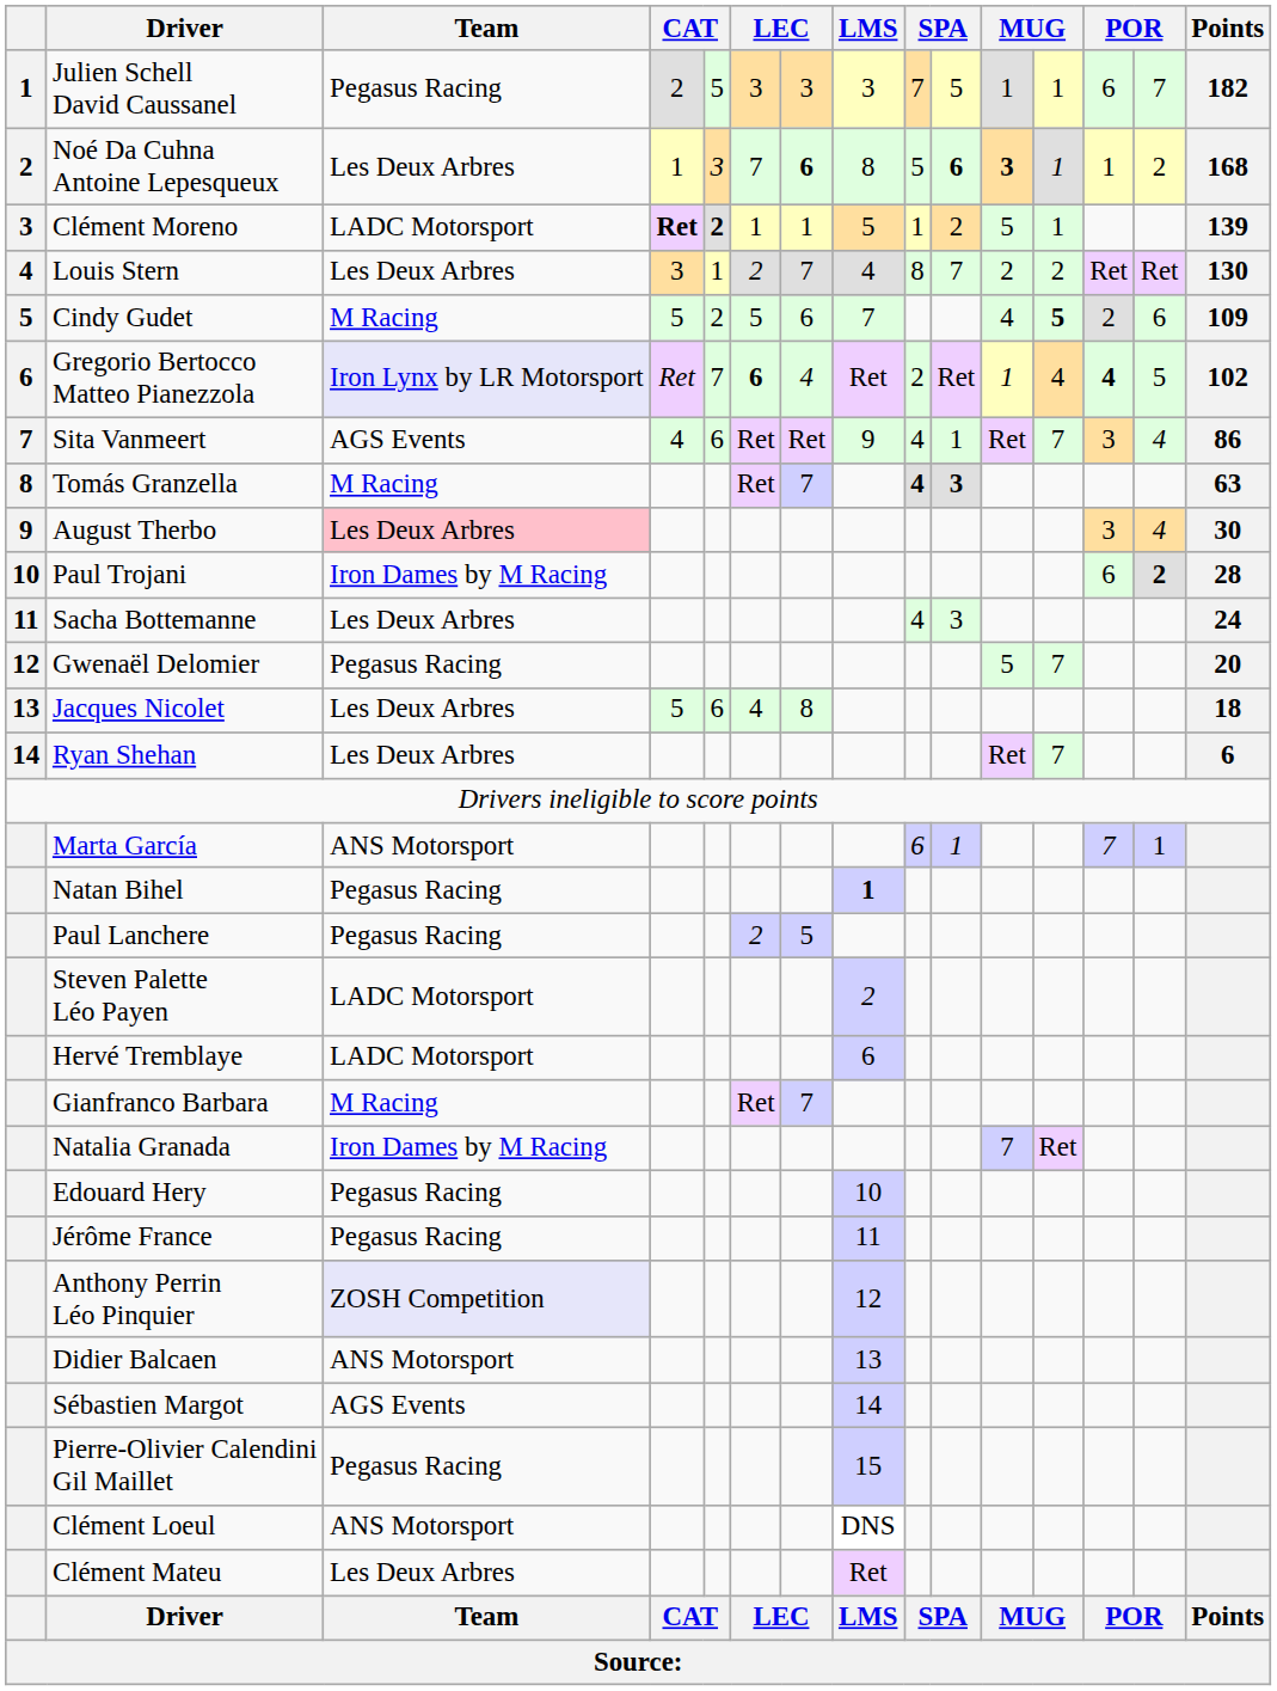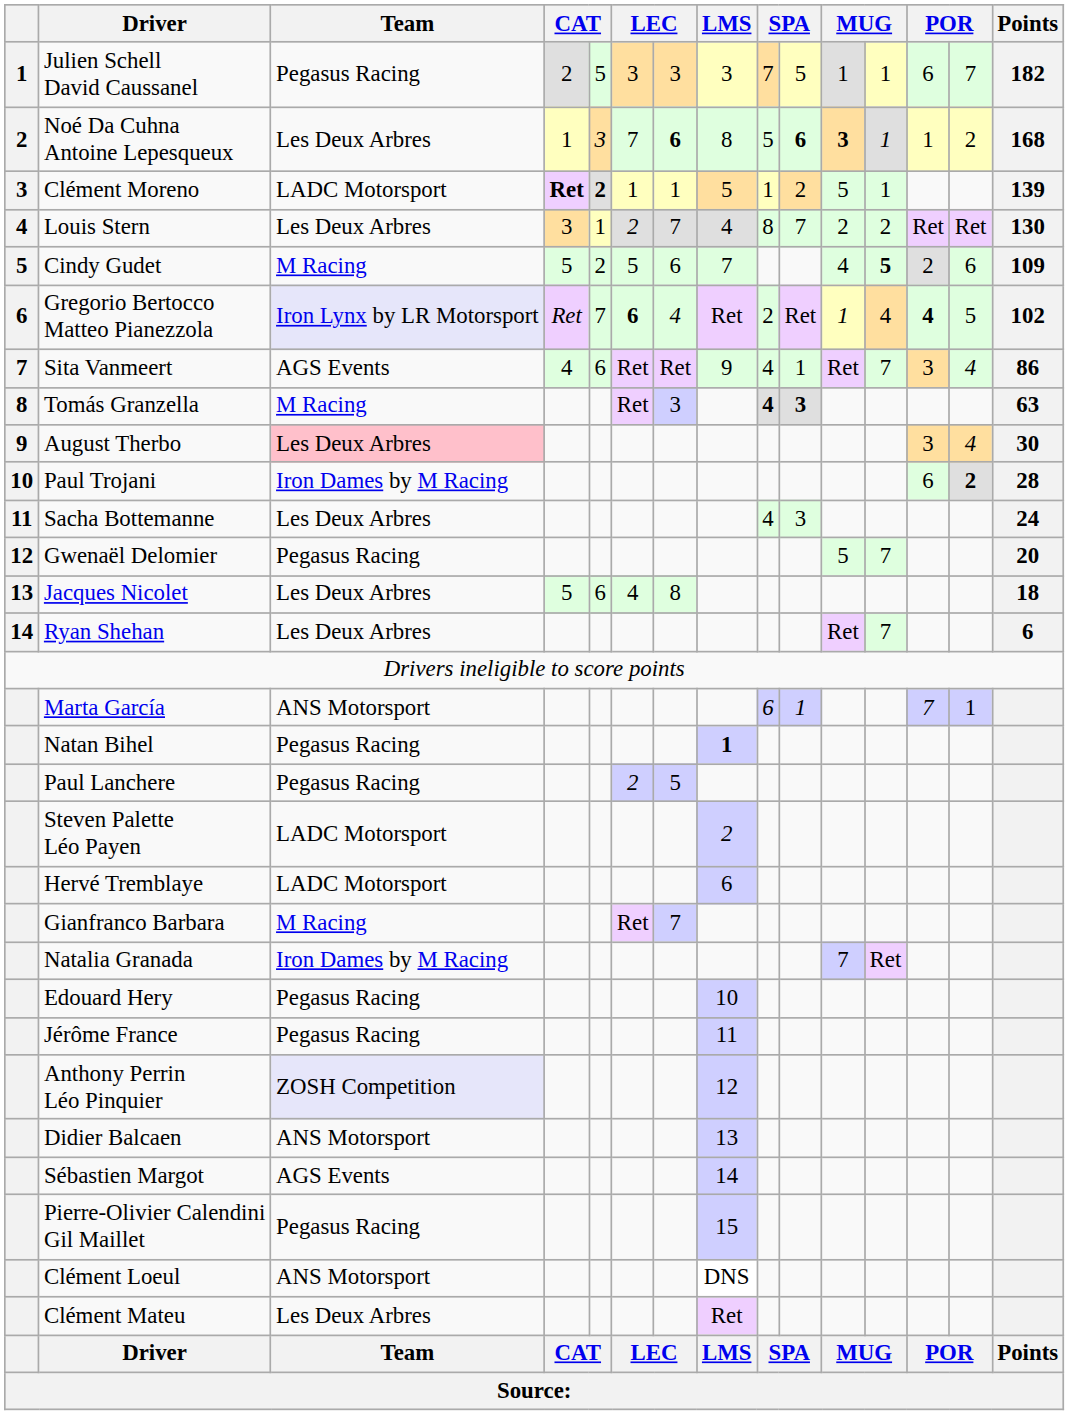 <table class="wikitable" style="font-size:85%; text-align:center">
 <tr>
 <th></th>
 <th>Driver</th>
 <th>Team</th>
 <th colspan="2"><a href='#'>CAT</a><br></th>
 <th colspan="2"><a href='#'>LEC</a><br></th>
 <th><a href='#'>LMS</a><br></th>
 <th colspan="2"><a href='#'>SPA</a><br></th>
 <th colspan="2"><a href='#'>MUG</a><br></th>
 <th colspan="2"><a href='#'>POR</a><br></th>
 <th>Points</th>
 </tr>
 <tr>
 <th>1</th>
 <td align="left"> Julien Schell<br> David Caussanel</td>
 <td align="left"> Pegasus Racing</td>
 <td style="background:#dfdfdf">2</td>
 <td style="background:#dfffdf">5</td>
 <td style="background:#ffdf9f">3</td>
 <td style="background:#ffdf9f">3</td>
 <td style="background:#ffffbf">3</td>
 <td style="background:#ffdf9f">7</td>
 <td style="background:#ffffbf">5</td>
 <td style="background:#dfdfdf">1</td>
 <td style="background:#ffffbf">1</td>
 <td style="background:#dfffdf">6</td>
 <td style="background:#dfffdf">7</td>
 <th>182</th>
 </tr>
 <tr>
 <th>2</th>
 <td align="left"> Noé Da Cuhna<br> Antoine Lepesqueux</td>
 <td align="left"> Les Deux Arbres</td>
 <td style="background:#ffffbf">1</td>
 <td style="background:#ffdf9f"><em>3</em></td>
 <td style="background:#dfffdf">7</td>
 <td style="background:#dfffdf"><strong>6</strong></td>
 <td style="background:#dfffdf">8</td>
 <td style="background:#dfffdf">5</td>
 <td style="background:#dfffdf"><strong>6</strong></td>
 <td style="background:#ffdf9f"><strong>3</strong></td>
 <td style="background:#dfdfdf"><em>1</em></td>
 <td style="background:#ffffbf">1</td>
 <td style="background:#ffffbf">2</td>
 <th>168</th>
 </tr>
 <tr>
 <th>3</th>
 <td align="left"> Clément Moreno</td>
 <td align="left"> LADC Motorsport</td>
 <td style="background:#efcfff"><strong>Ret</strong></td>
 <td style="background:#dfdfdf"><strong>2</strong></td>
 <td style="background:#ffffbf">1</td>
 <td style="background:#ffffbf">1</td>
 <td style="background:#ffdf9f">5</td>
 <td style="background:#ffffbf">1</td>
 <td style="background:#ffdf9f">2</td>
 <td style="background:#dfffdf">5</td>
 <td style="background:#dfffdf">1</td>
 <td></td>
 <td></td>
 <th>139</th>
 </tr>
 <tr>
 <th>4</th>
 <td align="left"> Louis Stern</td>
 <td align="left"> Les Deux Arbres</td>
 <td style="background:#ffdf9f">3</td>
 <td style="background:#ffffbf">1</td>
 <td style="background:#dfdfdf"><em>2</em></td>
 <td style="background:#dfdfdf">7</td>
 <td style="background:#dfdfdf">4</td>
 <td style="background:#dfffdf">8</td>
 <td style="background:#dfffdf">7</td>
 <td style="background:#dfffdf">2</td>
 <td style="background:#dfffdf">2</td>
 <td style="background:#efcfff">Ret</td>
 <td style="background:#efcfff">Ret</td>
 <th>130</th>
 </tr>
 <tr>
 <th>5</th>
 <td align="left"> Cindy Gudet</td>
 <td align="left"> <a href='#'>M Racing</a></td>
 <td style="background:#dfffdf">5</td>
 <td style="background:#dfffdf">2</td>
 <td style="background:#dfffdf">5</td>
 <td style="background:#dfffdf">6</td>
 <td style="background:#dfffdf">7</td>
 <td></td>
 <td></td>
 <td style="background:#dfffdf">4</td>
 <td style="background:#dfffdf"><strong>5</strong></td>
 <td style="background:#dfdfdf">2</td>
 <td style="background:#dfffdf">6</td>
 <th>109</th>
 </tr>
 <tr>
 <th>6</th>
 <td align="left"> Gregorio Bertocco<br> Matteo Pianezzola</td>
 <td align="left" style="background: lavender;"> <a href='#'>Iron Lynx</a> by LR Motorsport</td>
 <td style="background:#efcfff"><em>Ret</em></td>
 <td style="background:#dfffdf">7</td>
 <td style="background:#dfffdf"><strong>6</strong></td>
 <td style="background:#dfffdf"><em>4</em></td>
 <td style="background:#efcfff">Ret</td>
 <td style="background:#dfffdf">2</td>
 <td style="background:#efcfff">Ret</td>
 <td style="background:#ffffbf"><em>1</em></td>
 <td style="background:#ffdf9f">4</td>
 <td style="background:#dfffdf"><strong>4</strong></td>
 <td style="background:#dfffdf">5</td>
 <th>102</th>
 </tr>
 <tr>
 <th>7</th>
 <td align="left"> Sita Vanmeert</td>
 <td align="left"> AGS Events</td>
 <td style="background:#dfffdf">4</td>
 <td style="background:#dfffdf">6</td>
 <td style="background:#efcfff">Ret</td>
 <td style="background:#efcfff">Ret</td>
 <td style="background:#dfffdf">9</td>
 <td style="background:#dfffdf">4</td>
 <td style="background:#dfffdf">1</td>
 <td style="background:#efcfff">Ret</td>
 <td style="background:#dfffdf">7</td>
 <td style="background:#ffdf9f">3</td>
 <td style="background:#dfffdf"><em>4</em></td>
 <th>86</th>
 </tr>
 <tr>
 <th>8</th>
 <td align="left"> Tomás Granzella</td>
 <td align="left"> <a href='#'>M Racing</a></td>
 <td></td>
 <td></td>
 <td style="background:#efcfff">Ret</td>
-<td style="background:#cfcfff">7</td>
+<td style="background:#cfcfff">3</td>
 <td></td>
 <td style="background:#dfdfdf"><strong>4</strong></td>
 <td style="background:#dfdfdf"><strong>3</strong></td>
 <td></td>
 <td></td>
 <td></td>
 <td></td>
 <th>63</th>
 </tr>
 <tr>
 <th>9</th>
 <td align="left"> August Therbo</td>
 <td align="left" style="background: pink;"> Les Deux Arbres</td>
 <td></td>
 <td></td>
 <td></td>
 <td></td>
 <td></td>
 <td></td>
 <td></td>
 <td></td>
 <td></td>
 <td style="background:#ffdf9f">3</td>
 <td style="background:#ffdf9f"><em>4</em></td>
 <th>30</th>
 </tr>
 <tr>
 <th>10</th>
 <td align="left"> Paul Trojani</td>
 <td align="left"> <a href='#'>Iron Dames</a> by <a href='#'>M Racing</a></td>
 <td></td>
 <td></td>
 <td></td>
 <td></td>
 <td></td>
 <td></td>
 <td></td>
 <td></td>
 <td></td>
 <td style="background:#dfffdf">6</td>
 <td style="background:#dfdfdf"><strong>2</strong></td>
 <th>28</th>
 </tr>
 <tr>
 <th>11</th>
 <td align="left"> Sacha Bottemanne</td>
 <td align="left"> Les Deux Arbres</td>
 <td></td>
 <td></td>
 <td></td>
 <td></td>
 <td></td>
 <td style="background:#dfffdf">4</td>
 <td style="background:#dfffdf">3</td>
 <td></td>
 <td></td>
 <td></td>
 <td></td>
 <th>24</th>
 </tr>
 <tr>
 <th>12</th>
 <td align="left"> Gwenaël Delomier</td>
 <td align="left"> Pegasus Racing</td>
 <td></td>
 <td></td>
 <td></td>
 <td></td>
 <td></td>
 <td></td>
 <td></td>
 <td style="background:#dfffdf">5</td>
 <td style="background:#dfffdf">7</td>
 <td></td>
 <td></td>
 <th>20</th>
 </tr>
 <tr>
 <th>13</th>
 <td align="left"> <a href='#'>Jacques Nicolet</a></td>
 <td align="left"> Les Deux Arbres</td>
 <td style="background:#dfffdf">5</td>
 <td style="background:#dfffdf">6</td>
 <td style="background:#dfffdf">4</td>
 <td style="background:#dfffdf">8</td>
 <td></td>
 <td></td>
 <td></td>
 <td></td>
 <td></td>
 <td></td>
 <td></td>
 <th>18</th>
 </tr>
 <tr>
 <th>14</th>
 <td align="left"> <a href='#'>Ryan Shehan</a></td>
 <td align="left"> Les Deux Arbres</td>
 <td></td>
 <td></td>
 <td></td>
 <td></td>
 <td></td>
 <td></td>
 <td></td>
 <td style="background:#efcfff">Ret</td>
 <td style="background:#dfffdf">7</td>
 <td></td>
 <td></td>
 <th>6</th>
 </tr>
 <tr>
 <td colspan="15"><em>Drivers ineligible to score points</em></td>
 </tr>
 <tr>
 <th></th>
 <td align="left"> <a href='#'>Marta García</a></td>
 <td align="left"> ANS Motorsport</td>
 <td></td>
 <td></td>
 <td></td>
 <td></td>
 <td></td>
 <td style="background:#cfcfff"><em>6</em></td>
 <td style="background:#cfcfff"><em>1</em></td>
 <td></td>
 <td></td>
 <td style="background:#cfcfff"><em>7</em></td>
 <td style="background:#cfcfff">1</td>
 <th></th>
 </tr>
 <tr>
 <th></th>
 <td align="left"> Natan Bihel</td>
 <td align="left"> Pegasus Racing</td>
 <td></td>
 <td></td>
 <td></td>
 <td></td>
 <td style="background:#cfcfff"><strong>1</strong></td>
 <td></td>
 <td></td>
 <td></td>
 <td></td>
 <td></td>
 <td></td>
 <th></th>
 </tr>
 <tr>
 <th></th>
 <td align="left"> Paul Lanchere</td>
 <td align="left"> Pegasus Racing</td>
 <td></td>
 <td></td>
 <td style="background:#cfcfff"><em>2</em></td>
 <td style="background:#cfcfff">5</td>
 <td></td>
 <td></td>
 <td></td>
 <td></td>
 <td></td>
 <td></td>
 <td></td>
 <th></th>
 </tr>
 <tr>
 <th></th>
 <td align="left"> Steven Palette<br> Léo Payen</td>
 <td align="left"> LADC Motorsport</td>
 <td></td>
 <td></td>
 <td></td>
 <td></td>
 <td style="background:#cfcfff"><em>2</em></td>
 <td></td>
 <td></td>
 <td></td>
 <td></td>
 <td></td>
 <td></td>
 <th></th>
 </tr>
 <tr>
 <th></th>
 <td align="left"> Hervé Tremblaye</td>
 <td align="left"> LADC Motorsport</td>
 <td></td>
 <td></td>
 <td></td>
 <td></td>
 <td style="background:#cfcfff">6</td>
 <td></td>
 <td></td>
 <td></td>
 <td></td>
 <td></td>
 <td></td>
 <th></th>
 </tr>
 <tr>
 <th></th>
 <td align="left"> Gianfranco Barbara</td>
 <td align="left"> <a href='#'>M Racing</a></td>
 <td></td>
 <td></td>
 <td style="background:#efcfff">Ret</td>
 <td style="background:#cfcfff">7</td>
 <td></td>
 <td></td>
 <td></td>
 <td></td>
 <td></td>
 <td></td>
 <td></td>
 <th></th>
 </tr>
 <tr>
 <th></th>
 <td align="left"> Natalia Granada</td>
 <td align="left"> <a href='#'>Iron Dames</a> by <a href='#'>M Racing</a></td>
 <td></td>
 <td></td>
 <td></td>
 <td></td>
 <td></td>
 <td></td>
 <td></td>
 <td style="background:#cfcfff">7</td>
 <td style="background:#efcfff">Ret</td>
 <td></td>
 <td></td>
 <th></th>
 </tr>
 <tr>
 <th></th>
 <td align="left"> Edouard Hery</td>
 <td align="left"> Pegasus Racing</td>
 <td></td>
 <td></td>
 <td></td>
 <td></td>
 <td style="background:#cfcfff">10</td>
 <td></td>
 <td></td>
 <td></td>
 <td></td>
 <td></td>
 <td></td>
 <th></th>
 </tr>
 <tr>
 <th></th>
 <td align="left"> Jérôme France</td>
 <td align="left"> Pegasus Racing</td>
 <td></td>
 <td></td>
 <td></td>
 <td></td>
 <td style="background:#cfcfff">11</td>
 <td></td>
 <td></td>
 <td></td>
 <td></td>
 <td></td>
 <td></td>
 <th></th>
 </tr>
 <tr>
 <th></th>
 <td align="left"> Anthony Perrin<br> Léo Pinquier</td>
 <td align="left" style="background: lavender;"> ZOSH Competition</td>
 <td></td>
 <td></td>
 <td></td>
 <td></td>
 <td style="background:#cfcfff">12</td>
 <td></td>
 <td></td>
 <td></td>
 <td></td>
 <td></td>
 <td></td>
 <th></th>
 </tr>
 <tr>
 <th></th>
 <td align="left"> Didier Balcaen</td>
 <td align="left"> ANS Motorsport</td>
 <td></td>
 <td></td>
 <td></td>
 <td></td>
 <td style="background:#cfcfff">13</td>
 <td></td>
 <td></td>
 <td></td>
 <td></td>
 <td></td>
 <td></td>
 <th></th>
 </tr>
 <tr>
 <th></th>
 <td align="left"> Sébastien Margot</td>
 <td align="left"> AGS Events</td>
 <td></td>
 <td></td>
 <td></td>
 <td></td>
 <td style="background:#cfcfff">14</td>
 <td></td>
 <td></td>
 <td></td>
 <td></td>
 <td></td>
 <td></td>
 <th></th>
 </tr>
 <tr>
 <th></th>
 <td align="left"> Pierre-Olivier Calendini<br> Gil Maillet</td>
 <td align="left"> Pegasus Racing</td>
 <td></td>
 <td></td>
 <td></td>
 <td></td>
 <td style="background:#cfcfff">15</td>
 <td></td>
 <td></td>
 <td></td>
 <td></td>
 <td></td>
 <td></td>
 <th></th>
 </tr>
 <tr>
 <th></th>
 <td align="left"> Clément Loeul</td>
 <td align="left"> ANS Motorsport</td>
 <td></td>
 <td></td>
 <td></td>
 <td></td>
 <td style="background:#ffffff">DNS</td>
 <td></td>
 <td></td>
 <td></td>
 <td></td>
 <td></td>
 <td></td>
 <th></th>
 </tr>
 <tr>
 <th></th>
 <td align="left"> Clément Mateu</td>
 <td align="left"> Les Deux Arbres</td>
 <td></td>
 <td></td>
 <td></td>
 <td></td>
 <td style="background:#efcfff">Ret</td>
 <td></td>
 <td></td>
 <td></td>
 <td></td>
 <td></td>
 <td></td>
 <th></th>
 </tr>
 <tr>
 <th></th>
 <th>Driver</th>
 <th>Team</th>
 <th colspan="2"><a href='#'>CAT</a><br></th>
 <th colspan="2"><a href='#'>LEC</a><br></th>
 <th><a href='#'>LMS</a><br></th>
 <th colspan="2"><a href='#'>SPA</a><br></th>
 <th colspan="2"><a href='#'>MUG</a><br></th>
 <th colspan="2"><a href='#'>POR</a><br></th>
 <th>Points</th>
 </tr>
 <tr>
 <th colspan="15">Source:</th>
 </tr>
 </table>
